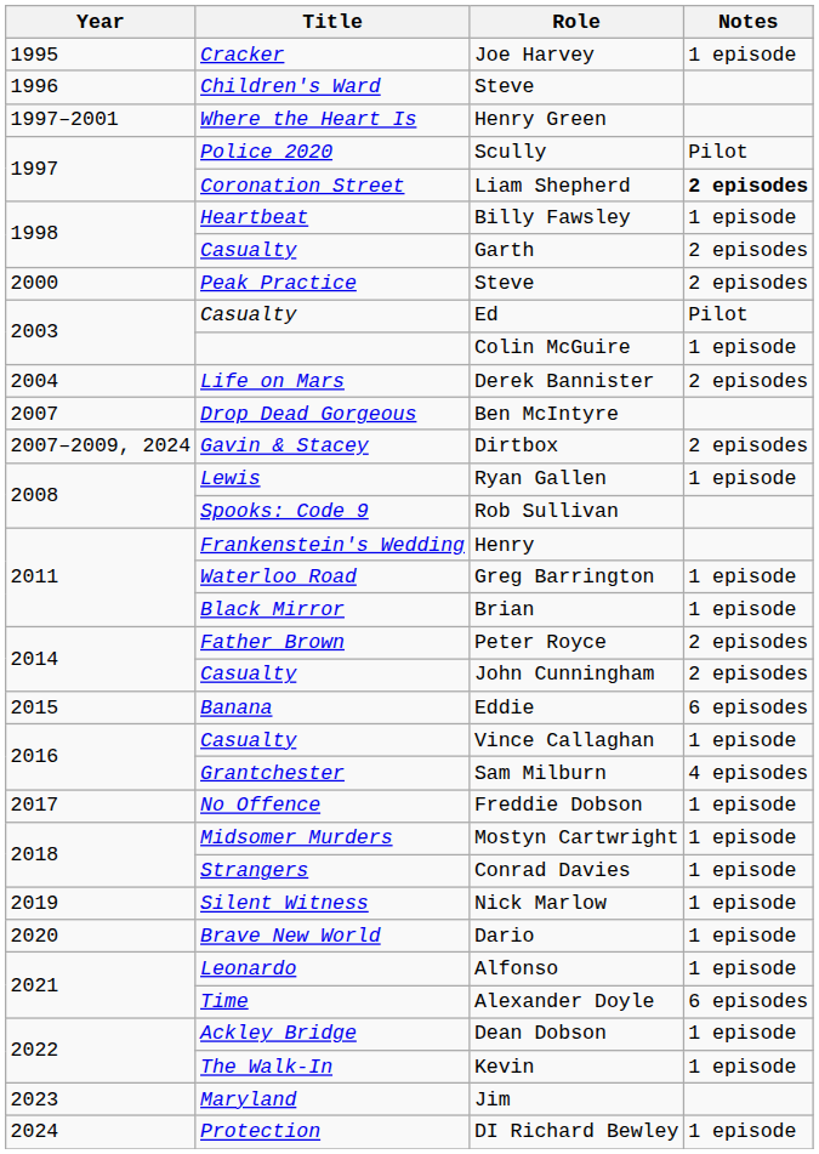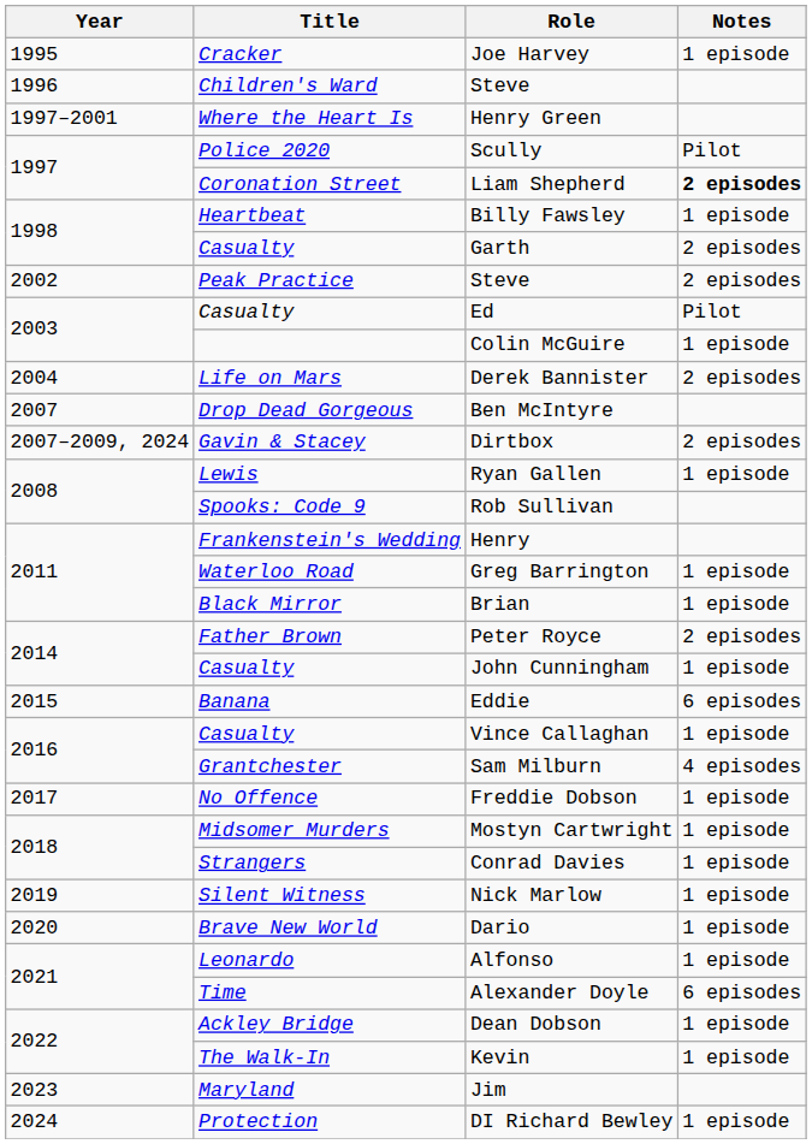 <table class="wikitable sortable">
 <tr>
 <th>Year</th>
 <th>Title</th>
 <th>Role</th>
 <th class="unsortable">Notes</th>
 </tr>
 <tr>
 <td>1995</td>
 <td><em><a href='#'>Cracker</a></em></td>
 <td>Joe Harvey</td>
 <td>1 episode</td>
 </tr>
 <tr>
 <td>1996</td>
 <td><em><a href='#'>Children's Ward</a></em></td>
 <td>Steve</td>
 <td></td>
 </tr>
 <tr>
 <td>1997–2001</td>
 <td><em><a href='#'>Where the Heart Is</a></em></td>
 <td>Henry Green</td>
 <td></td>
 </tr>
 <tr>
 <td rowspan=2>1997</td>
 <td><em><a href='#'>Police 2020</a></em></td>
 <td>Scully</td>
 <td>Pilot</td>
 </tr>
 <tr>
 <td><em><a href='#'>Coronation Street</a></em></td>
 <td>Liam Shepherd</td>
 <td><strong>2 episodes</strong></td>
 </tr>
 <tr>
 <td rowspan=2>1998</td>
 <td><em><a href='#'>Heartbeat</a></em></td>
 <td>Billy Fawsley</td>
 <td>1 episode</td>
 </tr>
 <tr>
 <td><em><a href='#'>Casualty</a></em></td>
 <td>Garth</td>
 <td>2 episodes</td>
 </tr>
 <tr>
-<td>2000</td>
+<td>2002</td>
 <td><em><a href='#'>Peak Practice</a></em></td>
 <td>Steve</td>
 <td>2 episodes</td>
 </tr>
 <tr>
 <td rowspan=2>2003</td>
 <td><em>Casualty</em></td>
 <td>Ed</td>
 <td>Pilot</td>
 </tr>
 <tr>
 <td><em></em></td>
 <td>Colin McGuire</td>
 <td>1 episode</td>
 </tr>
 <tr>
 <td>2004</td>
 <td><em><a href='#'>Life on Mars</a></em></td>
 <td>Derek Bannister</td>
 <td>2 episodes</td>
 </tr>
 <tr>
 <td>2007</td>
 <td><em><a href='#'>Drop Dead Gorgeous</a></em></td>
 <td>Ben McIntyre</td>
 <td></td>
 </tr>
 <tr>
 <td>2007–2009, 2024</td>
 <td><em><a href='#'>Gavin & Stacey</a></em></td>
 <td>Dirtbox</td>
 <td>2 episodes</td>
 </tr>
 <tr>
 <td rowspan=2>2008</td>
 <td><em><a href='#'>Lewis</a></em></td>
 <td>Ryan Gallen</td>
 <td>1 episode</td>
 </tr>
 <tr>
 <td><em><a href='#'>Spooks: Code 9</a></em></td>
 <td>Rob Sullivan</td>
 <td></td>
 </tr>
 <tr>
 <td rowspan=3>2011</td>
 <td><em><a href='#'>Frankenstein's Wedding</a></em></td>
 <td>Henry</td>
 <td></td>
 </tr>
 <tr>
 <td><em><a href='#'>Waterloo Road</a></em></td>
 <td>Greg Barrington</td>
 <td>1 episode</td>
 </tr>
 <tr>
 <td><em><a href='#'>Black Mirror</a></em></td>
 <td>Brian</td>
 <td>1 episode</td>
 </tr>
 <tr>
 <td rowspan=2>2014</td>
 <td><em><a href='#'>Father Brown</a></em></td>
 <td>Peter Royce</td>
 <td>2 episodes</td>
 </tr>
 <tr>
 <td><em><a href='#'>Casualty</a></em></td>
 <td>John Cunningham</td>
-<td>2 episodes</td>
+<td>1 episode</td>
 </tr>
 <tr>
 <td>2015</td>
 <td><em><a href='#'>Banana</a></em></td>
 <td>Eddie</td>
 <td>6 episodes</td>
 </tr>
 <tr>
 <td rowspan=2>2016</td>
 <td><em><a href='#'>Casualty</a></em></td>
 <td>Vince Callaghan</td>
 <td>1 episode</td>
 </tr>
 <tr>
 <td><em><a href='#'>Grantchester</a></em></td>
 <td>Sam Milburn</td>
 <td>4 episodes</td>
 </tr>
 <tr>
 <td>2017</td>
 <td><em><a href='#'>No Offence</a></em></td>
 <td>Freddie Dobson</td>
 <td>1 episode</td>
 </tr>
 <tr>
 <td rowspan=2>2018</td>
 <td><em><a href='#'>Midsomer Murders</a></em></td>
 <td>Mostyn Cartwright</td>
 <td>1 episode</td>
 </tr>
 <tr>
 <td><em><a href='#'>Strangers</a></em></td>
 <td>Conrad Davies</td>
 <td>1 episode</td>
 </tr>
 <tr>
 <td>2019</td>
 <td><em><a href='#'>Silent Witness</a></em></td>
 <td>Nick Marlow</td>
 <td>1 episode</td>
 </tr>
 <tr>
 <td>2020</td>
 <td><em><a href='#'>Brave New World</a></em></td>
 <td>Dario</td>
 <td>1 episode</td>
 </tr>
 <tr>
 <td rowspan=2>2021</td>
 <td><em><a href='#'>Leonardo</a></em></td>
 <td>Alfonso</td>
 <td>1 episode</td>
 </tr>
 <tr>
 <td><em><a href='#'>Time</a></em></td>
 <td>Alexander Doyle</td>
 <td>6 episodes</td>
 </tr>
 <tr>
 <td rowspan=2>2022</td>
 <td><em><a href='#'>Ackley Bridge</a></em></td>
 <td>Dean Dobson</td>
 <td>1 episode</td>
 </tr>
 <tr>
 <td><em><a href='#'>The Walk-In</a></em></td>
 <td>Kevin</td>
 <td>1 episode</td>
 </tr>
 <tr>
 <td>2023</td>
 <td><a href='#'><em>Maryland</em></a></td>
 <td>Jim</td>
 <td></td>
 </tr>
 <tr>
 <td>2024</td>
 <td><em><a href='#'>Protection</a></em></td>
 <td>DI Richard Bewley</td>
 <td>1 episode</td>
 </tr>
 </table>
